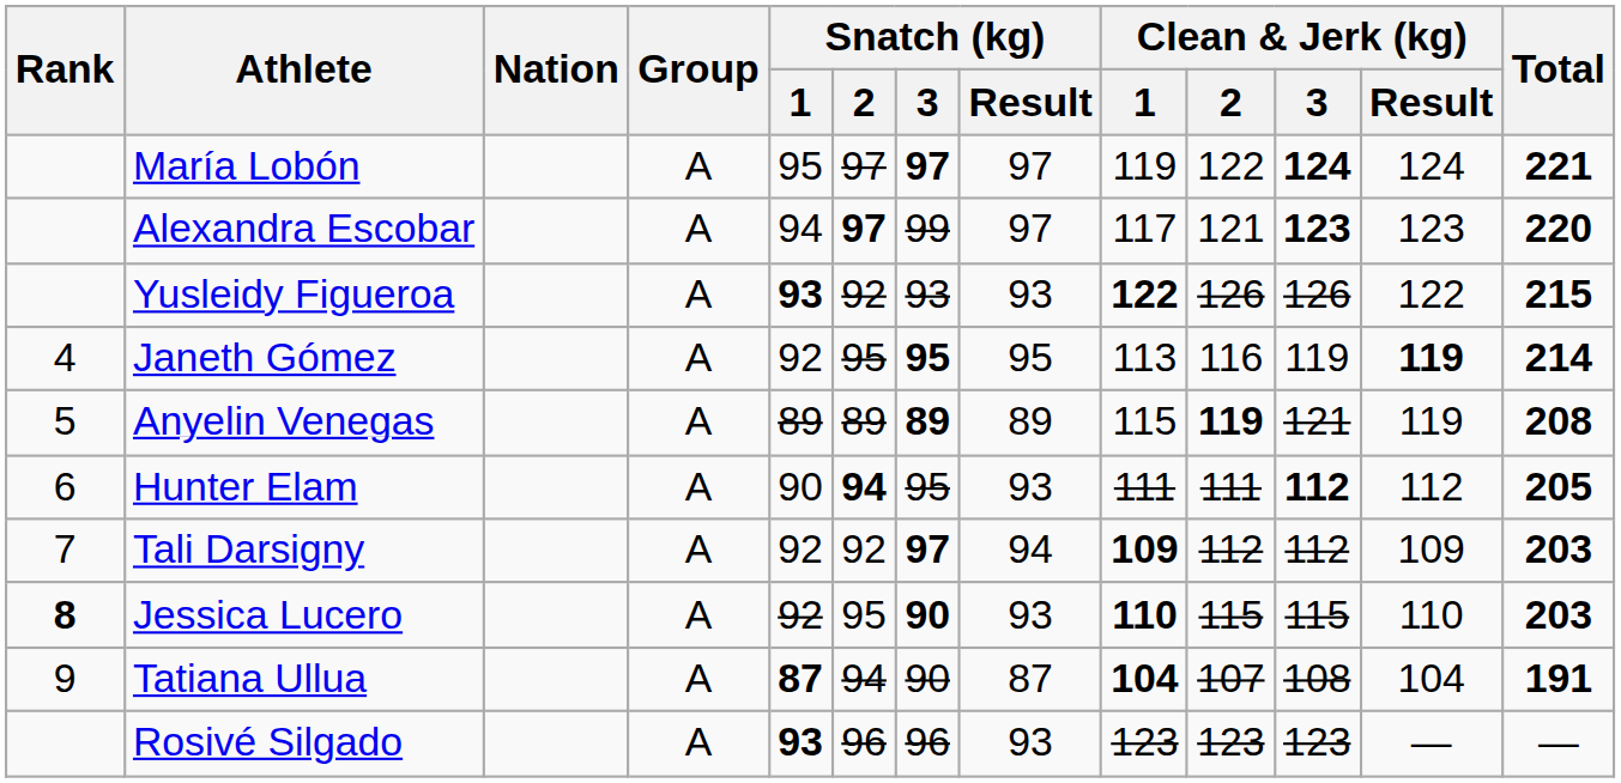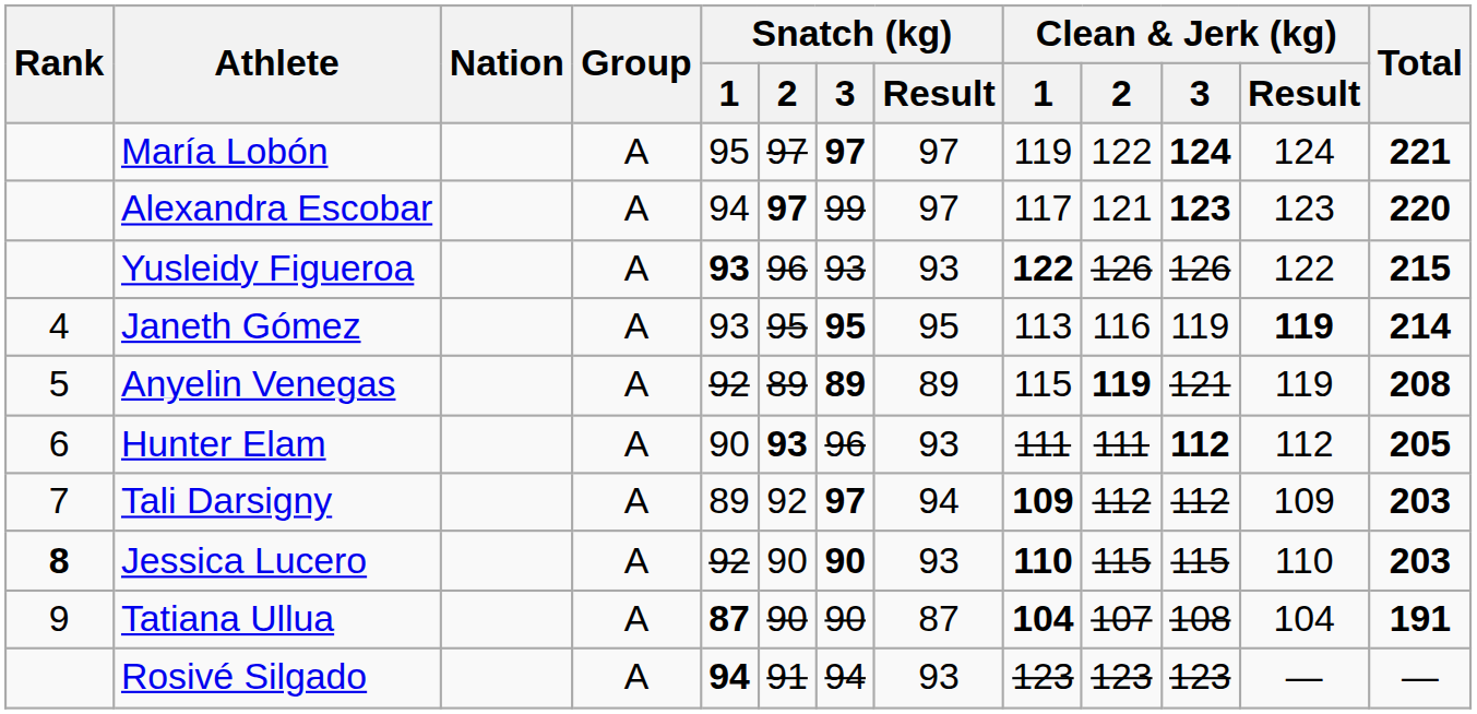 <table class="wikitable sortable" style="text-align:center;">
 <tr>
 <th rowspan=2>Rank</th>
 <th rowspan=2>Athlete</th>
 <th rowspan=2>Nation</th>
 <th rowspan=2>Group</th>
 <th colspan=4>Snatch (kg)</th>
 <th colspan=4>Clean & Jerk (kg)</th>
 <th rowspan=2>Total</th>
 </tr>
 <tr>
 <th>1</th>
 <th>2</th>
 <th>3</th>
 <th>Result</th>
 <th>1</th>
 <th>2</th>
 <th>3</th>
 <th>Result</th>
 </tr>
 <tr>
 <td></td>
 <td align=left><a href='#'>María Lobón</a></td>
 <td align=left></td>
 <td>A</td>
 <td>95</td>
 <td><s>97</s></td>
 <td><strong>97</strong></td>
 <td>97</td>
 <td>119</td>
 <td>122</td>
 <td><strong>124</strong></td>
 <td>124</td>
 <td><strong>221</strong></td>
 </tr>
 <tr>
 <td></td>
 <td align=left><a href='#'>Alexandra Escobar</a></td>
 <td align=left></td>
 <td>A</td>
 <td>94</td>
 <td><strong>97</strong></td>
 <td><s>99</s></td>
 <td>97</td>
 <td>117</td>
 <td>121</td>
 <td><strong>123</strong></td>
 <td>123</td>
 <td><strong>220</strong></td>
 </tr>
 <tr>
 <td></td>
 <td align=left><a href='#'>Yusleidy Figueroa</a></td>
 <td align=left></td>
 <td>A</td>
 <td><strong>93</strong></td>
-<td><s>92</s></td>
+<td><s>96</s></td>
 <td><s>93</s></td>
 <td>93</td>
 <td><strong>122</strong></td>
 <td><s>126</s></td>
 <td><s>126</s></td>
 <td>122</td>
 <td><strong>215</strong></td>
 </tr>
 <tr>
 <td>4</td>
 <td align=left><a href='#'>Janeth Gómez</a></td>
 <td align=left></td>
 <td>A</td>
-<td>92</td>
+<td>93</td>
 <td><s>95</s></td>
 <td><strong>95</strong></td>
 <td>95</td>
 <td>113</td>
 <td>116</td>
 <td>119</td>
 <td><strong>119</strong></td>
 <td><strong>214</strong></td>
 </tr>
 <tr>
 <td>5</td>
 <td align=left><a href='#'>Anyelin Venegas</a></td>
 <td align=left></td>
 <td>A</td>
-<td><s>89</s></td>
+<td><s>92</s></td>
 <td><s>89</s></td>
 <td><strong>89</strong></td>
 <td>89</td>
 <td>115</td>
 <td><strong>119</strong></td>
 <td><s>121</s></td>
 <td>119</td>
 <td><strong>208</strong></td>
 </tr>
 <tr>
 <td>6</td>
 <td align=left><a href='#'>Hunter Elam</a></td>
 <td align=left></td>
 <td>A</td>
 <td>90</td>
-<td><strong>94</strong></td>
-<td><s>95</s></td>
+<td><strong>93</strong></td>
+<td><s>96</s></td>
 <td>93</td>
 <td><s>111</s></td>
 <td><s>111</s></td>
 <td><strong>112</strong></td>
 <td>112</td>
 <td><strong>205</strong></td>
 </tr>
 <tr>
 <td>7</td>
 <td align=left><a href='#'>Tali Darsigny</a></td>
 <td align=left></td>
 <td>A</td>
-<td>92</td>
+<td>89</td>
 <td>92</td>
 <td><strong>97</strong></td>
 <td>94</td>
 <td><strong>109</strong></td>
 <td><s>112</s></td>
 <td><s>112</s></td>
 <td>109</td>
 <td><strong>203</strong></td>
 </tr>
 <tr>
 <td><strong>8</strong></td>
 <td align=left><a href='#'>Jessica Lucero</a></td>
 <td align=left></td>
 <td>A</td>
 <td><s>92</s></td>
-<td>95</td>
+<td>90</td>
 <td><strong>90</strong></td>
 <td>93</td>
 <td><strong>110</strong></td>
 <td><s>115</s></td>
 <td><s>115</s></td>
 <td>110</td>
 <td><strong>203</strong></td>
 </tr>
 <tr>
 <td>9</td>
 <td align=left><a href='#'>Tatiana Ullua</a></td>
 <td align=left></td>
 <td>A</td>
 <td><strong>87</strong></td>
-<td><s>94</s></td>
+<td><s>90</s></td>
 <td><s>90</s></td>
 <td>87</td>
 <td><strong>104</strong></td>
 <td><s>107</s></td>
 <td><s>108</s></td>
 <td>104</td>
 <td><strong>191</strong></td>
 </tr>
 <tr>
 <td></td>
 <td align=left><a href='#'>Rosivé Silgado</a></td>
 <td align=left></td>
 <td>A</td>
-<td><strong>93</strong></td>
-<td><s>96</s></td>
-<td><s>96</s></td>
+<td><strong>94</strong></td>
+<td><s>91</s></td>
+<td><s>94</s></td>
 <td>93</td>
 <td><s>123</s></td>
 <td><s>123</s></td>
 <td><s>123</s></td>
 <td>—</td>
 <td>—</td>
 </tr>
 </table>
